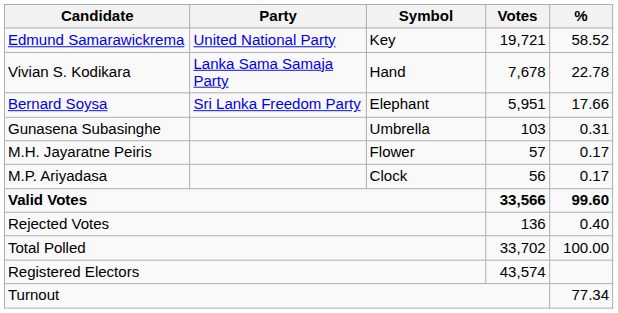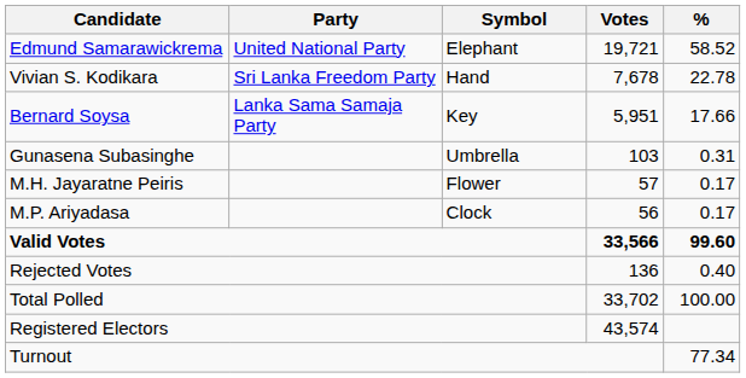 <table class="wikitable" border="1" style="text-align:right;">
 <tr>
 <th align=left width="190">Candidate</th>
 <th align=left width="180">Party</th>
 <th align=left width="120">Symbol</th>
 <th align=left width="60">Votes</th>
 <th align=left width="60">%</th>
 </tr>
 <tr>
 <td align=left><a href='#'>Edmund Samarawickrema</a></td>
 <td align =left><a href='#'>United National Party</a></td>
-<td align=left>Key</td>
+<td align=left>Elephant</td>
 <td>19,721</td>
 <td>58.52</td>
 </tr>
 <tr>
 <td align=left>Vivian S. Kodikara</td>
-<td align =left><a href='#'>Lanka Sama Samaja Party</a></td>
+<td align =left><a href='#'>Sri Lanka Freedom Party</a></td>
 <td align=left>Hand</td>
 <td>7,678</td>
 <td>22.78</td>
 </tr>
 <tr>
 <td align=left><a href='#'>Bernard Soysa</a></td>
-<td align =left><a href='#'>Sri Lanka Freedom Party</a></td>
-<td align=left>Elephant</td>
+<td align =left><a href='#'>Lanka Sama Samaja Party</a></td>
+<td align=left>Key</td>
 <td>5,951</td>
 <td>17.66</td>
 </tr>
 <tr>
 <td align=left>Gunasena Subasinghe</td>
 <td></td>
 <td align=left>Umbrella</td>
 <td>103</td>
 <td>0.31</td>
 </tr>
 <tr>
 <td align=left>M.H. Jayaratne Peiris</td>
 <td></td>
 <td align=left>Flower</td>
 <td>57</td>
 <td>0.17</td>
 </tr>
 <tr>
 <td align=left>M.P. Ariyadasa</td>
 <td></td>
 <td align=left>Clock</td>
 <td>56</td>
 <td>0.17</td>
 </tr>
 <tr>
 <td align=left colspan=3><strong>Valid Votes</strong></td>
 <td><strong>33,566</strong></td>
 <td><strong>99.60</strong></td>
 </tr>
 <tr>
 <td align=left colspan=3>Rejected Votes</td>
 <td>136</td>
 <td>0.40</td>
 </tr>
 <tr>
 <td align=left colspan=3>Total Polled</td>
 <td>33,702</td>
 <td>100.00</td>
 </tr>
 <tr>
 <td align=left colspan=3>Registered Electors</td>
 <td>43,574</td>
 <td></td>
 </tr>
 <tr>
 <td align=left colspan=4>Turnout</td>
 <td>77.34</td>
 </tr>
 </table>
